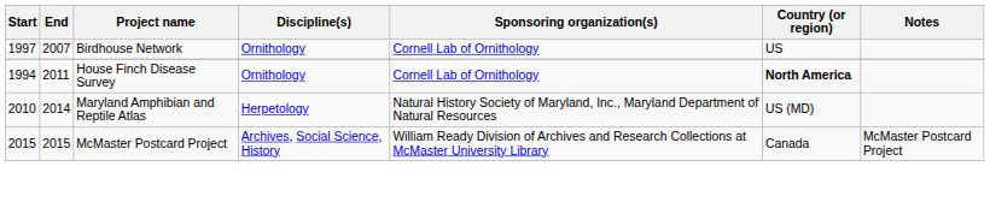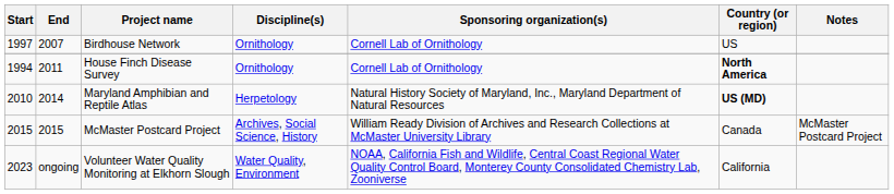 <table class="wikitable sortable">
 <tr>
 <th>Start</th>
 <th>End</th>
 <th>Project name</th>
 <th>Discipline(s)</th>
 <th>Sponsoring organization(s)</th>
 <th>Country (or region)</th>
 <th>Notes</th>
 </tr>
 <tr>
 <td>1997</td>
 <td>2007</td>
 <td>Birdhouse Network</td>
 <td><a href='#'>Ornithology</a></td>
 <td><a href='#'>Cornell Lab of Ornithology</a></td>
 <td>US</td>
 <td></td>
 </tr>
 <tr>
 </tr>
 <tr>
 <td>1994</td>
 <td>2011</td>
 <td>House Finch Disease Survey</td>
 <td><a href='#'>Ornithology</a></td>
 <td><a href='#'>Cornell Lab of Ornithology</a></td>
 <td><strong>North America</strong></td>
 <td></td>
 </tr>
 <tr>
 <td>2010</td>
 <td>2014</td>
 <td>Maryland Amphibian and Reptile Atlas</td>
 <td><a href='#'>Herpetology</a></td>
 <td>Natural History Society of Maryland, Inc., Maryland Department of Natural Resources</td>
-<td>US (MD)</td>
+<td><strong>US (MD)</strong></td>
 <td></td>
 </tr>
 <tr>
 <td>2015</td>
 <td>2015</td>
 <td>McMaster Postcard Project</td>
 <td><a href='#'>Archives</a>, <a href='#'>Social Science</a>, <a href='#'>History</a></td>
 <td>William Ready Division of Archives and Research Collections at <a href='#'>McMaster University Library</a></td>
 <td>Canada</td>
 <td>McMaster Postcard Project</td>
 </tr>
+<tr>
+<td>2023</td>
+<td>ongoing</td>
+<td>Volunteer Water Quality Monitoring at Elkhorn Slough</td>
+<td><a href='#'>Water Quality</a>, <a href='#'>Environment</a></td>
+<td><a href='#'>NOAA</a>, <a href='#'>California Fish and Wildlife</a>, <a href='#'>Central Coast Regional Water Quality Control Board</a>, <a href='#'>Monterey County Consolidated Chemistry Lab</a>, <a href='#'>Zooniverse</a></td>
+<td>California</td>
+<td></td>
+</tr>
 </table>
